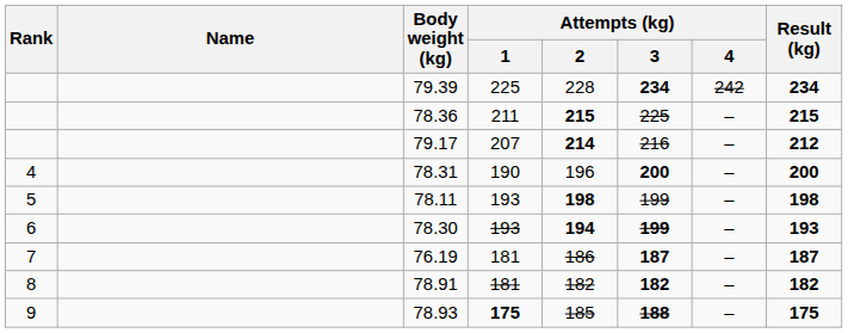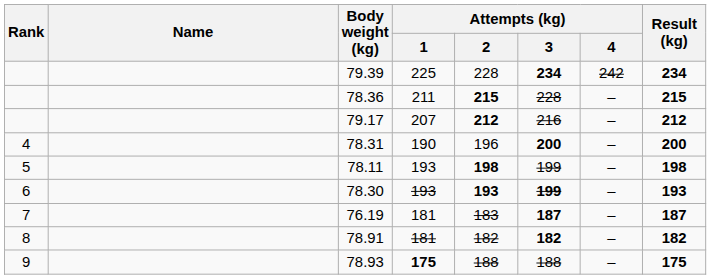 <table class="wikitable" style="text-align:center;">
 <tr>
 <th rowspan="2">Rank</th>
 <th rowspan="2" width="305">Name</th>
 <th rowspan="2" width="50">Body weight (kg)</th>
 <th colspan="4">Attempts (kg)</th>
 <th rowspan="2" width="60">Result (kg)</th>
 </tr>
 <tr>
 <th width="60">1</th>
 <th width="60">2</th>
 <th width="60">3</th>
 <th width="60">4</th>
 </tr>
 <tr>
 <td></td>
 <td align="left"></td>
 <td>79.39</td>
 <td>225</td>
 <td>228</td>
 <td><strong>234</strong></td>
 <td><s>242</s></td>
 <td><strong>234</strong></td>
 </tr>
 <tr>
 <td></td>
 <td align="left"></td>
 <td>78.36</td>
 <td>211</td>
 <td><strong>215</strong></td>
-<td><s>225</s></td>
+<td><s>228</s></td>
 <td>–</td>
 <td><strong>215</strong></td>
 </tr>
 <tr>
 <td></td>
 <td align="left"></td>
 <td>79.17</td>
 <td>207</td>
-<td><strong>214</strong></td>
+<td><strong>212</strong></td>
 <td><s>216</s></td>
 <td>–</td>
 <td><strong>212</strong></td>
 </tr>
 <tr>
 <td>4</td>
 <td align="left"></td>
 <td>78.31</td>
 <td>190</td>
 <td>196</td>
 <td><strong>200</strong></td>
 <td>–</td>
 <td><strong>200</strong></td>
 </tr>
 <tr>
 <td>5</td>
 <td align="left"></td>
 <td>78.11</td>
 <td>193</td>
 <td><strong>198</strong></td>
 <td><s>199</s></td>
 <td>–</td>
 <td><strong>198</strong></td>
 </tr>
 <tr>
 <td>6</td>
 <td align="left"></td>
 <td>78.30</td>
 <td><s>193</s></td>
-<td><strong>194</strong></td>
+<td><strong>193</strong></td>
 <td><strong><s>199</s></strong></td>
 <td>–</td>
 <td><strong>193</strong></td>
 </tr>
 <tr>
 <td>7</td>
 <td align="left"></td>
 <td>76.19</td>
 <td>181</td>
-<td><s>186</s></td>
+<td><s>183</s></td>
 <td><strong>187</strong></td>
 <td>–</td>
 <td><strong>187</strong></td>
 </tr>
 <tr>
 <td>8</td>
 <td align="left"></td>
 <td>78.91</td>
 <td><s>181</s></td>
 <td><s>182</s></td>
 <td><strong>182</strong></td>
 <td>–</td>
 <td><strong>182</strong></td>
 </tr>
 <tr>
 <td>9</td>
 <td align="left"></td>
 <td>78.93</td>
 <td><strong>175</strong></td>
-<td><s>185</s></td>
-<td><strong><s>188</s></strong></td>
+<td><s>188</s></td>
+<td><s>188</s></td>
 <td>–</td>
 <td><strong>175</strong></td>
 </tr>
 </table>
